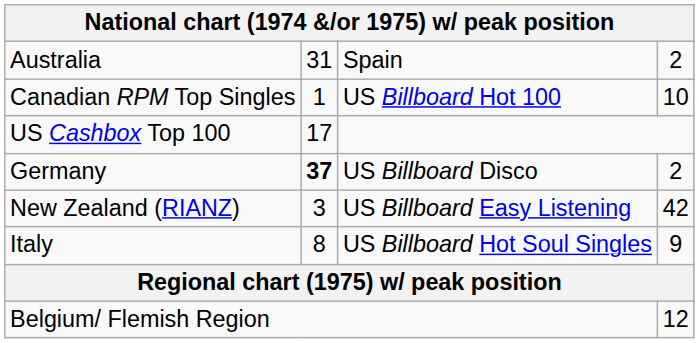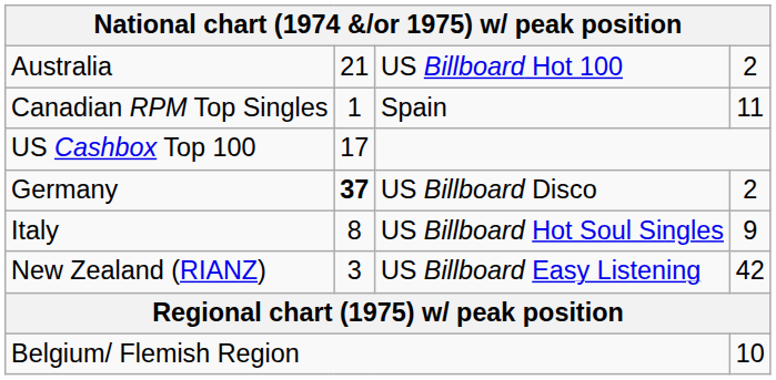 <table class="wikitable">
 <tr>
 <th colspan="4">National chart (1974 &/or 1975) w/ peak position</th>
 </tr>
 <tr>
 <td>Australia</td>
-<td style="text-align:center">31</td>
-<td>Spain</td>
+<td style="text-align:center">21</td>
+<td>US <a href='#'><em>Billboard</em> Hot 100</a></td>
 <td style="text-align:center">2</td>
 </tr>
 <tr>
 <td>Canadian <em>RPM</em> Top Singles</td>
 <td style="text-align:center">1</td>
-<td>US <a href='#'><em>Billboard</em> Hot 100</a></td>
-<td style="text-align:center">10</td>
+<td>Spain</td>
+<td style="text-align:center">11</td>
 </tr>
 <tr>
 <td>US <em><a href='#'>Cashbox</a></em> Top 100</td>
 <td style="text-align:center">17</td>
 </tr>
 <tr>
 <td>Germany</td>
 <td style="text-align:center"><strong>37</strong></td>
 <td>US <em>Billboard</em> Disco</td>
 <td style="text-align:center">2</td>
 </tr>
 <tr>
+<td>Italy</td>
+<td style="text-align:center">8</td>
+<td>US <em>Billboard</em> <a href='#'>Hot Soul Singles</a></td>
+<td style="text-align:center">9</td>
+</tr>
+<tr>
 <td>New Zealand (<a href='#'>RIANZ</a>)</td>
 <td style="text-align:center">3</td>
 <td>US <em>Billboard</em> <a href='#'>Easy Listening</a></td>
 <td style="text-align:center">42</td>
 </tr>
 <tr>
-<td>Italy</td>
-<td style="text-align:center">8</td>
-<td>US <em>Billboard</em> <a href='#'>Hot Soul Singles</a></td>
-<td style="text-align:center">9</td>
-</tr>
-<tr>
 <th colspan="4">Regional chart (1975) w/ peak position</th>
 </tr>
 <tr>
 <td colspan="3">Belgium/ Flemish Region</td>
-<td style="text-align:center">12</td>
+<td style="text-align:center">10</td>
 </tr>
 </table>
